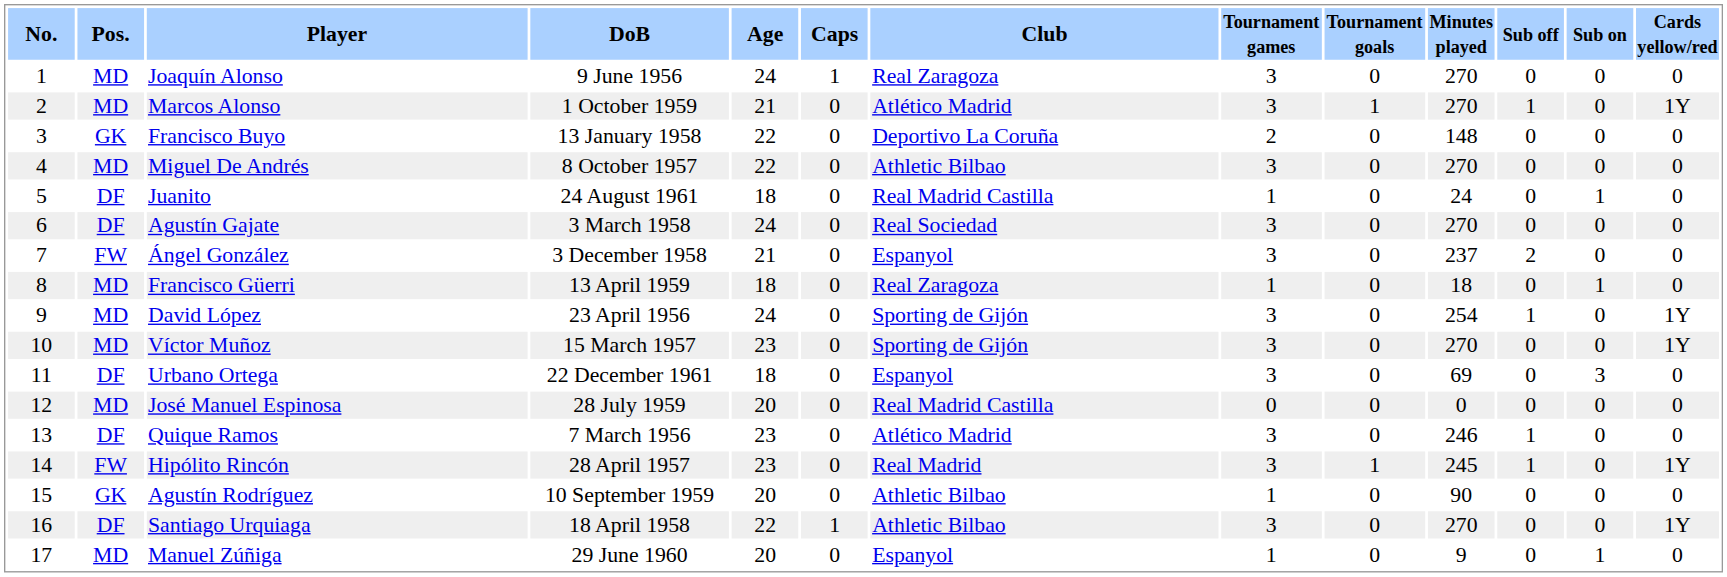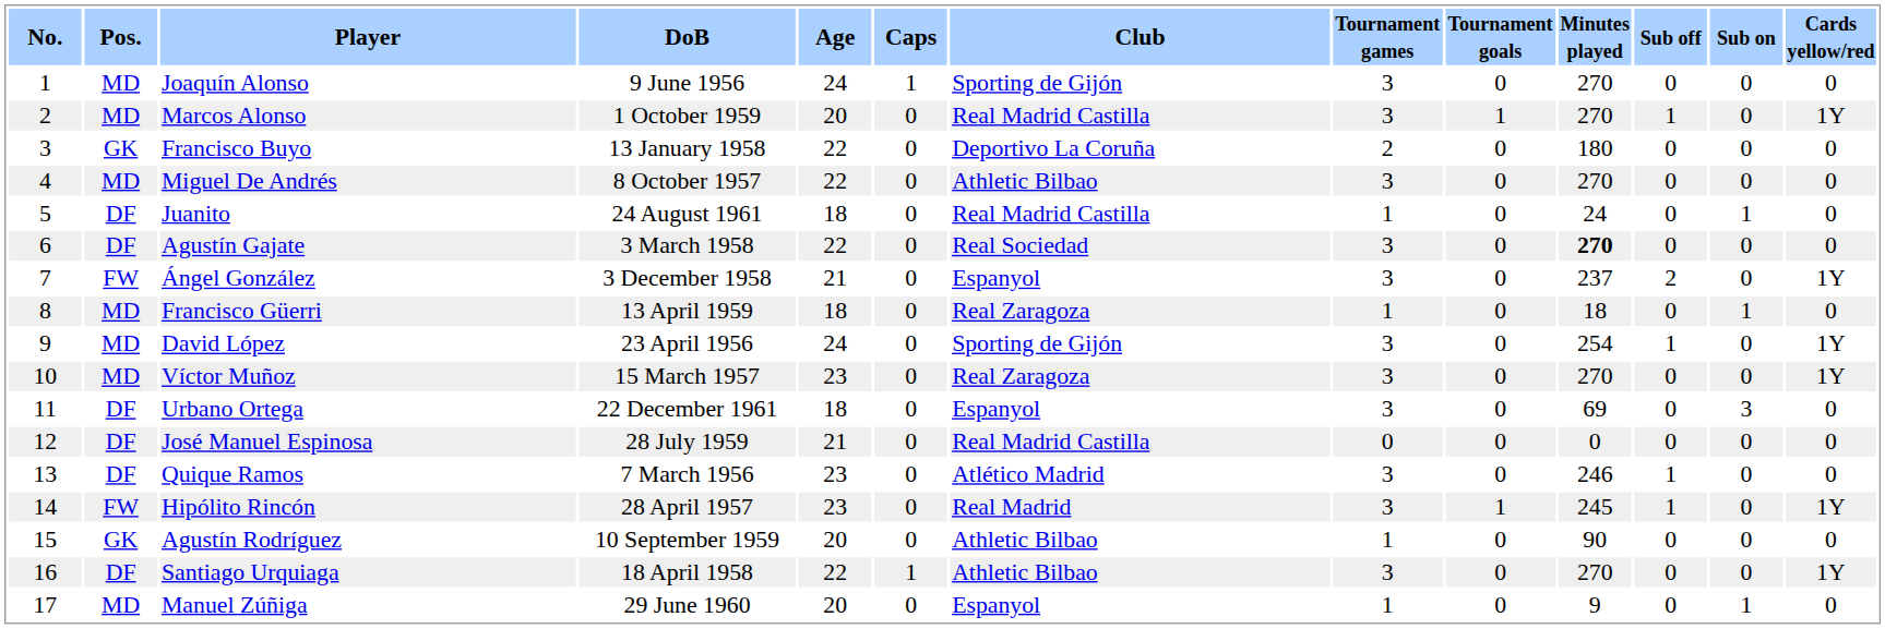 <table border="0" width="100%" style="border: 1px solid #999; background-color:#FFFFFF; text-align:center">
 <tr align="center" bgcolor="#AAD0FF">
 <th width=4%>No.</th>
 <th width=4%>Pos.</th>
 <th width=23%>Player</th>
 <th width=12%>DoB</th>
 <th width=4%>Age</th>
 <th width=4%>Caps</th>
 <th width=21%>Club</th>
 <th width=6%><small>Tournament<br>games</small></th>
 <th width=6%><small>Tournament<br>goals</small></th>
 <th width=4%><small>Minutes<br>played</small></th>
 <th width=4%><small>Sub off</small></th>
 <th width=4%><small>Sub on</small></th>
 <th width=4%><small>Cards<br>yellow/red</small></th>
 </tr>
 <tr>
 <td>1</td>
 <td><a href='#'>MD</a></td>
 <td align="left"><a href='#'>Joaquín Alonso</a></td>
 <td>9 June 1956</td>
 <td>24</td>
 <td>1</td>
-<td align="left"> <a href='#'>Real Zaragoza</a></td>
+<td align="left"> <a href='#'>Sporting de Gijón</a></td>
 <td>3</td>
 <td>0</td>
 <td>270</td>
 <td>0</td>
 <td>0</td>
 <td>0</td>
 </tr>
 <tr bgcolor="#EFEFEF">
 <td>2</td>
 <td><a href='#'>MD</a></td>
 <td align="left"><a href='#'>Marcos Alonso</a></td>
 <td>1 October 1959</td>
-<td>21</td>
+<td>20</td>
 <td>0</td>
-<td align="left"> <a href='#'>Atlético Madrid</a></td>
+<td align="left"> <a href='#'>Real Madrid Castilla</a></td>
 <td>3</td>
 <td>1</td>
 <td>270</td>
 <td>1</td>
 <td>0</td>
 <td>1Y</td>
 </tr>
 <tr>
 <td>3</td>
 <td><a href='#'>GK</a></td>
 <td align="left"><a href='#'>Francisco Buyo</a></td>
 <td>13 January 1958</td>
 <td>22</td>
 <td>0</td>
 <td align="left"> <a href='#'>Deportivo La Coruña</a></td>
 <td>2</td>
 <td>0</td>
-<td>148</td>
+<td>180</td>
 <td>0</td>
 <td>0</td>
 <td>0</td>
 </tr>
 <tr bgcolor="#EFEFEF">
 <td>4</td>
 <td><a href='#'>MD</a></td>
 <td align="left"><a href='#'>Miguel De Andrés</a></td>
 <td>8 October 1957</td>
 <td>22</td>
 <td>0</td>
 <td align="left"> <a href='#'>Athletic Bilbao</a></td>
 <td>3</td>
 <td>0</td>
 <td>270</td>
 <td>0</td>
 <td>0</td>
 <td>0</td>
 </tr>
 <tr>
 <td>5</td>
 <td><a href='#'>DF</a></td>
 <td align="left"><a href='#'>Juanito</a></td>
 <td>24 August 1961</td>
 <td>18</td>
 <td>0</td>
 <td align="left"> <a href='#'>Real Madrid Castilla</a></td>
 <td>1</td>
 <td>0</td>
 <td>24</td>
 <td>0</td>
 <td>1</td>
 <td>0</td>
 </tr>
 <tr bgcolor="#EFEFEF">
 <td>6</td>
 <td><a href='#'>DF</a></td>
 <td align="left"><a href='#'>Agustín Gajate</a></td>
 <td>3 March 1958</td>
-<td>24</td>
+<td>22</td>
 <td>0</td>
 <td align="left"> <a href='#'>Real Sociedad</a></td>
 <td>3</td>
 <td>0</td>
-<td>270</td>
+<td><strong>270</strong></td>
 <td>0</td>
 <td>0</td>
 <td>0</td>
 </tr>
 <tr>
 <td>7</td>
 <td><a href='#'>FW</a></td>
 <td align="left"><a href='#'>Ángel González</a></td>
 <td>3 December 1958</td>
 <td>21</td>
 <td>0</td>
 <td align="left"> <a href='#'>Espanyol</a></td>
 <td>3</td>
 <td>0</td>
 <td>237</td>
 <td>2</td>
 <td>0</td>
-<td>0</td>
+<td>1Y</td>
 </tr>
 <tr bgcolor="#EFEFEF">
 <td>8</td>
 <td><a href='#'>MD</a></td>
 <td align="left"><a href='#'>Francisco Güerri</a></td>
 <td>13 April 1959</td>
 <td>18</td>
 <td>0</td>
 <td align="left"> <a href='#'>Real Zaragoza</a></td>
 <td>1</td>
 <td>0</td>
 <td>18</td>
 <td>0</td>
 <td>1</td>
 <td>0</td>
 </tr>
 <tr>
 <td>9</td>
 <td><a href='#'>MD</a></td>
 <td align="left"><a href='#'>David López</a></td>
 <td>23 April 1956</td>
 <td>24</td>
 <td>0</td>
 <td align="left"> <a href='#'>Sporting de Gijón</a></td>
 <td>3</td>
 <td>0</td>
 <td>254</td>
 <td>1</td>
 <td>0</td>
 <td>1Y</td>
 </tr>
 <tr bgcolor="#EFEFEF">
 <td>10</td>
 <td><a href='#'>MD</a></td>
 <td align="left"><a href='#'>Víctor Muñoz</a></td>
 <td>15 March 1957</td>
 <td>23</td>
 <td>0</td>
-<td align="left"> <a href='#'>Sporting de Gijón</a></td>
+<td align="left"> <a href='#'>Real Zaragoza</a></td>
 <td>3</td>
 <td>0</td>
 <td>270</td>
 <td>0</td>
 <td>0</td>
 <td>1Y</td>
 </tr>
 <tr>
 <td>11</td>
 <td><a href='#'>DF</a></td>
 <td align="left"><a href='#'>Urbano Ortega</a></td>
 <td>22 December 1961</td>
 <td>18</td>
 <td>0</td>
 <td align="left"> <a href='#'>Espanyol</a></td>
 <td>3</td>
 <td>0</td>
 <td>69</td>
 <td>0</td>
 <td>3</td>
 <td>0</td>
 </tr>
 <tr bgcolor="#EFEFEF">
 <td>12</td>
-<td><a href='#'>MD</a></td>
+<td><a href='#'>DF</a></td>
 <td align="left"><a href='#'>José Manuel Espinosa</a></td>
 <td>28 July 1959</td>
-<td>20</td>
+<td>21</td>
 <td>0</td>
 <td align="left"> <a href='#'>Real Madrid Castilla</a></td>
 <td>0</td>
 <td>0</td>
 <td>0</td>
 <td>0</td>
 <td>0</td>
 <td>0</td>
 </tr>
 <tr>
 <td>13</td>
 <td><a href='#'>DF</a></td>
 <td align="left"><a href='#'>Quique Ramos</a></td>
 <td>7 March 1956</td>
 <td>23</td>
 <td>0</td>
 <td align="left"> <a href='#'>Atlético Madrid</a></td>
 <td>3</td>
 <td>0</td>
 <td>246</td>
 <td>1</td>
 <td>0</td>
 <td>0</td>
 </tr>
 <tr bgcolor="#EFEFEF">
 <td>14</td>
 <td><a href='#'>FW</a></td>
 <td align="left"><a href='#'>Hipólito Rincón</a></td>
 <td>28 April 1957</td>
 <td>23</td>
 <td>0</td>
 <td align="left"> <a href='#'>Real Madrid</a></td>
 <td>3</td>
 <td>1</td>
 <td>245</td>
 <td>1</td>
 <td>0</td>
 <td>1Y</td>
 </tr>
 <tr>
 <td>15</td>
 <td><a href='#'>GK</a></td>
 <td align="left"><a href='#'>Agustín Rodríguez</a></td>
 <td>10 September 1959</td>
 <td>20</td>
 <td>0</td>
 <td align="left"> <a href='#'>Athletic Bilbao</a></td>
 <td>1</td>
 <td>0</td>
 <td>90</td>
 <td>0</td>
 <td>0</td>
 <td>0</td>
 </tr>
 <tr bgcolor="#EFEFEF">
 <td>16</td>
 <td><a href='#'>DF</a></td>
 <td align="left"><a href='#'>Santiago Urquiaga</a></td>
 <td>18 April 1958</td>
 <td>22</td>
 <td>1</td>
 <td align="left"> <a href='#'>Athletic Bilbao</a></td>
 <td>3</td>
 <td>0</td>
 <td>270</td>
 <td>0</td>
 <td>0</td>
 <td>1Y</td>
 </tr>
 <tr>
 <td>17</td>
 <td><a href='#'>MD</a></td>
 <td align="left"><a href='#'>Manuel Zúñiga</a></td>
 <td>29 June 1960</td>
 <td>20</td>
 <td>0</td>
 <td align="left"> <a href='#'>Espanyol</a></td>
 <td>1</td>
 <td>0</td>
 <td>9</td>
 <td>0</td>
 <td>1</td>
 <td>0</td>
 </tr>
 </table>
